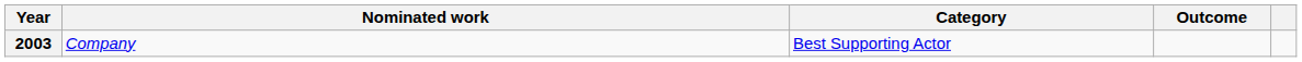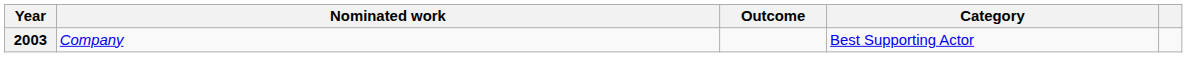 <table class="wikitable plainrowheaders" style="width:80%;">
 <tr>
 <th scope="col" style="width:1%;">Year</th>
 <th scope="col" style="width:28%;">Nominated work</th>
+<th scope="col" style="width:3%;">Outcome</th>
 <th scope="col" style="width:14%;">Category</th>
-<th scope="col" style="width:3%;">Outcome</th>
 <th scope="col" style="width:1%;"></th>
 </tr>
 <tr>
 <th scope="row">2003</th>
 <td><em><a href='#'>Company</a></em></td>
+<td></td>
 <td><a href='#'>Best Supporting Actor</a></td>
-<td></td>
 <td style="text-align:center;"></td>
 </tr>
 </table>
